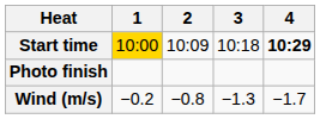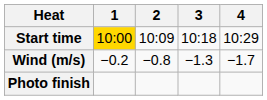 <table class="wikitable" style="text-align:center">
 <tr>
 <th>Heat</th>
 <th>1</th>
 <th>2</th>
 <th>3</th>
 <th>4</th>
 </tr>
 <tr>
 <th>Start time</th>
 <td style="background: gold;">10:00</td>
 <td>10:09</td>
 <td>10:18</td>
-<td><strong>10:29</strong></td>
+<td>10:29</td>
+</tr>
+<tr>
+<th>Wind (m/s)</th>
+<td>−0.2</td>
+<td>−0.8</td>
+<td>−1.3</td>
+<td>−1.7</td>
 </tr>
 <tr>
 <th>Photo finish</th>
 <td></td>
 <td></td>
 <td></td>
 <td></td>
 </tr>
-<tr>
-<th>Wind (m/s)</th>
-<td>−0.2</td>
-<td>−0.8</td>
-<td>−1.3</td>
-<td>−1.7</td>
-</tr>
 </table>
